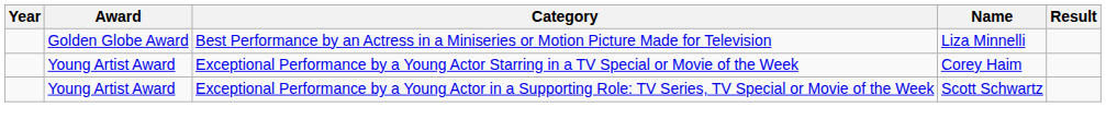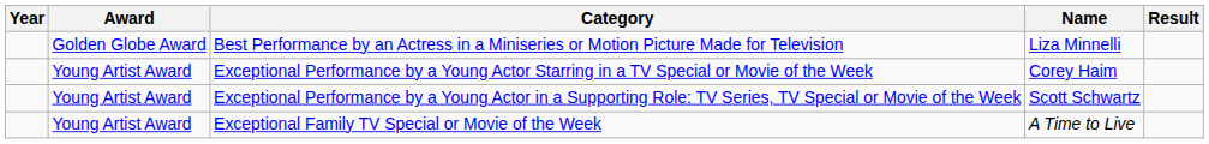 <table class="wikitable sortable plainrowheaders">
 <tr>
 <th scope="col">Year</th>
 <th scope="col">Award</th>
 <th scope="col">Category</th>
 <th scope="col">Name</th>
 <th scope="col">Result</th>
 </tr>
 <tr>
 <td></td>
 <td><a href='#'>Golden Globe Award</a></td>
 <td><a href='#'>Best Performance by an Actress in a Miniseries or Motion Picture Made for Television</a></td>
 <td><a href='#'>Liza Minnelli</a></td>
 <td></td>
 </tr>
 <tr>
 <td></td>
 <td><a href='#'>Young Artist Award</a></td>
 <td><a href='#'>Exceptional Performance by a Young Actor Starring in a TV Special or Movie of the Week</a></td>
 <td><a href='#'>Corey Haim</a></td>
 <td></td>
 </tr>
 <tr>
 <td></td>
 <td><a href='#'>Young Artist Award</a></td>
 <td><a href='#'>Exceptional Performance by a Young Actor in a Supporting Role: TV Series, TV Special or Movie of the Week</a></td>
 <td><a href='#'>Scott Schwartz</a></td>
 <td></td>
 </tr>
+<tr>
+<td></td>
+<td><a href='#'>Young Artist Award</a></td>
+<td><a href='#'>Exceptional Family TV Special or Movie of the Week</a></td>
+<td><em>A Time to Live</em></td>
+<td></td>
+</tr>
 </table>
